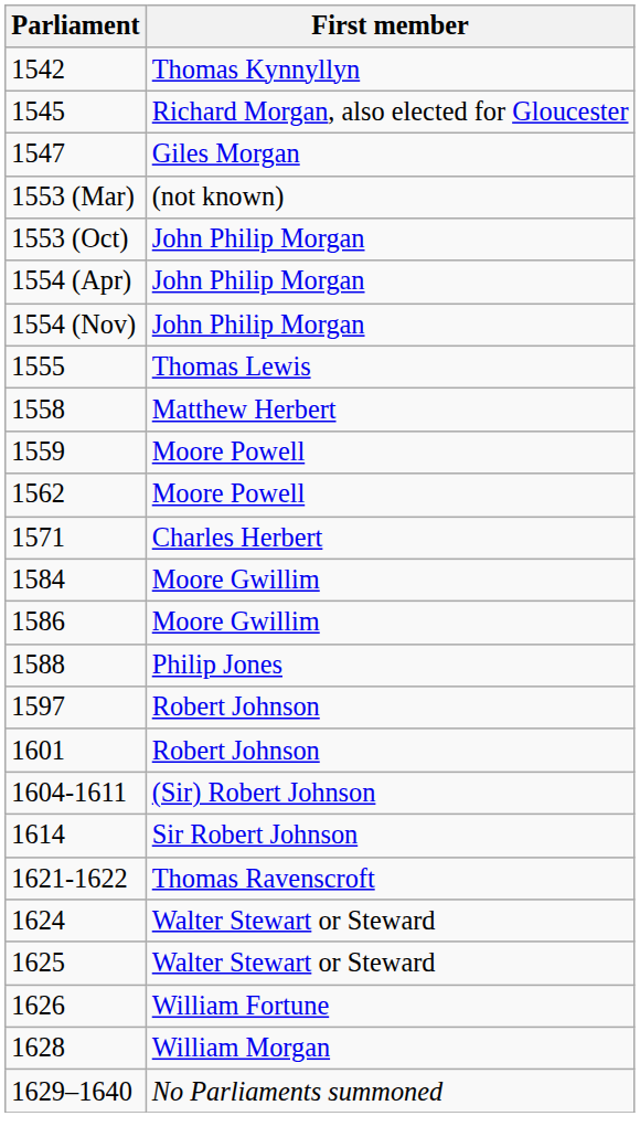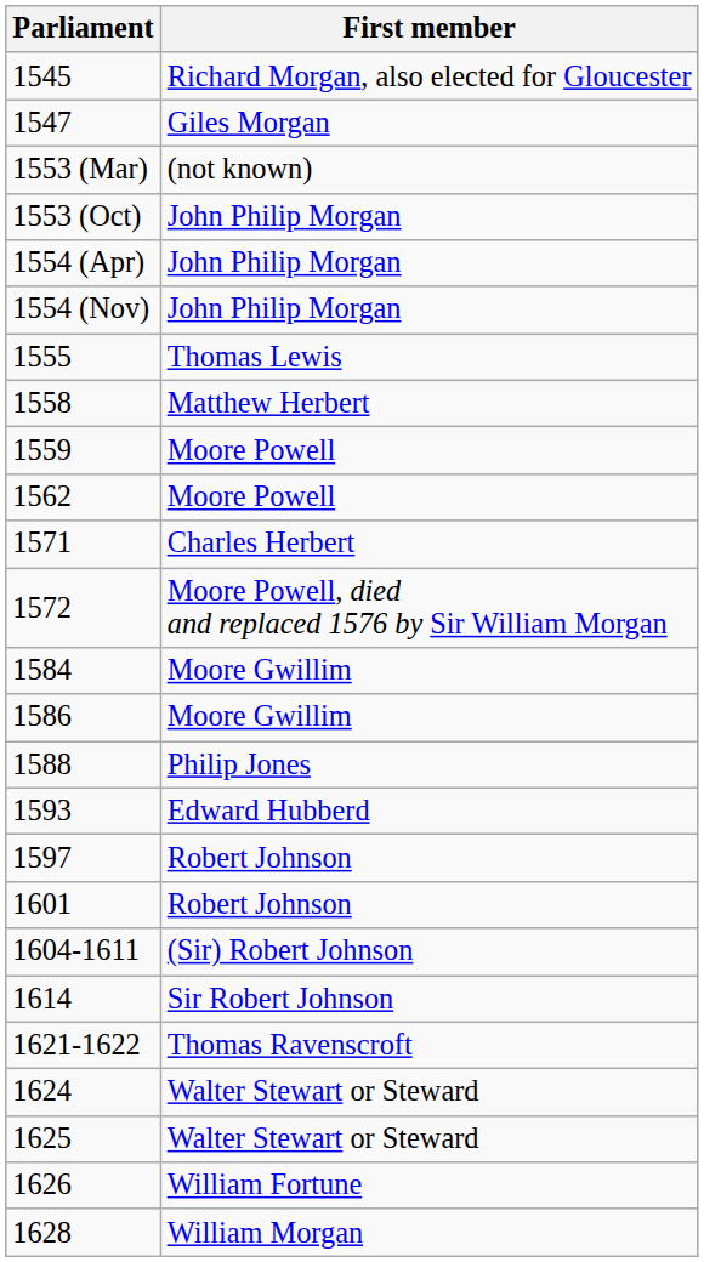 <table class="wikitable">
 <tr>
 <th>Parliament</th>
 <th>First member</th>
-</tr>
-<tr>
-<td>1542</td>
-<td><a href='#'>Thomas Kynnyllyn</a></td>
 </tr>
 <tr>
 <td>1545</td>
 <td><a href='#'>Richard Morgan</a>, also elected for <a href='#'>Gloucester</a></td>
 </tr>
 <tr>
 <td>1547</td>
 <td><a href='#'>Giles Morgan</a></td>
 </tr>
 <tr>
 <td>1553 (Mar)</td>
 <td>(not known)</td>
 </tr>
 <tr>
 <td>1553 (Oct)</td>
 <td><a href='#'>John Philip Morgan</a></td>
 </tr>
 <tr>
 <td>1554 (Apr)</td>
 <td><a href='#'>John Philip Morgan</a></td>
 </tr>
 <tr>
 <td>1554 (Nov)</td>
 <td><a href='#'>John Philip Morgan</a></td>
 </tr>
 <tr>
 <td>1555</td>
 <td><a href='#'>Thomas Lewis</a></td>
 </tr>
 <tr>
 <td>1558</td>
 <td><a href='#'>Matthew Herbert</a></td>
 </tr>
 <tr>
 <td>1559</td>
 <td><a href='#'>Moore Powell</a></td>
 </tr>
 <tr>
 <td>1562</td>
 <td><a href='#'>Moore Powell</a></td>
 </tr>
 <tr>
 <td>1571</td>
 <td><a href='#'>Charles Herbert</a></td>
 </tr>
 <tr>
+<td>1572</td>
+<td><a href='#'>Moore Powell</a>, <em>died <br> and replaced 1576 by</em> <a href='#'>Sir William Morgan</a></td>
+</tr>
+<tr>
 <td>1584</td>
 <td><a href='#'>Moore Gwillim</a></td>
 </tr>
 <tr>
 <td>1586</td>
 <td><a href='#'>Moore Gwillim</a></td>
 </tr>
 <tr>
 <td>1588</td>
 <td><a href='#'>Philip Jones</a></td>
+</tr>
+<tr>
+<td>1593</td>
+<td><a href='#'>Edward Hubberd</a></td>
 </tr>
 <tr>
 <td>1597</td>
 <td><a href='#'>Robert Johnson</a></td>
 </tr>
 <tr>
 <td>1601</td>
 <td><a href='#'>Robert Johnson</a></td>
 </tr>
 <tr>
 <td>1604-1611</td>
 <td><a href='#'>(Sir) Robert Johnson</a></td>
 </tr>
 <tr>
 <td>1614</td>
 <td><a href='#'>Sir Robert Johnson</a></td>
 </tr>
 <tr>
 <td>1621-1622</td>
 <td><a href='#'>Thomas Ravenscroft</a></td>
 </tr>
 <tr>
 <td>1624</td>
 <td><a href='#'>Walter Stewart</a>  or Steward</td>
 </tr>
 <tr>
 <td>1625</td>
 <td><a href='#'>Walter Stewart</a>  or Steward</td>
 </tr>
 <tr>
 <td>1626</td>
 <td><a href='#'>William Fortune</a></td>
 </tr>
 <tr>
 <td>1628</td>
 <td><a href='#'>William Morgan</a></td>
 </tr>
-<tr>
-<td>1629–1640</td>
-<td><em>No Parliaments summoned</em></td>
-</tr>
 </table>
